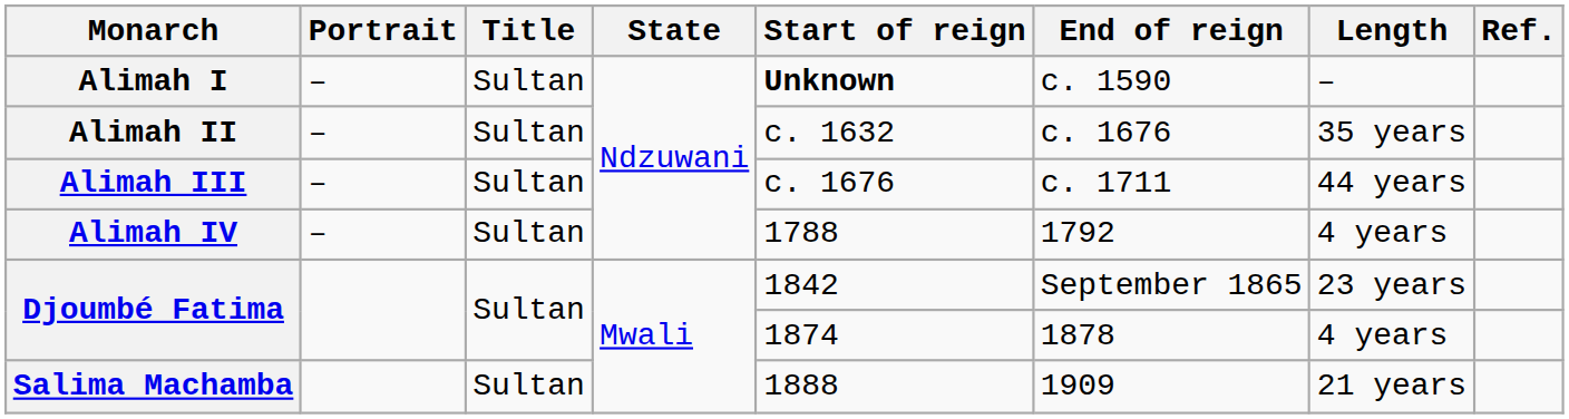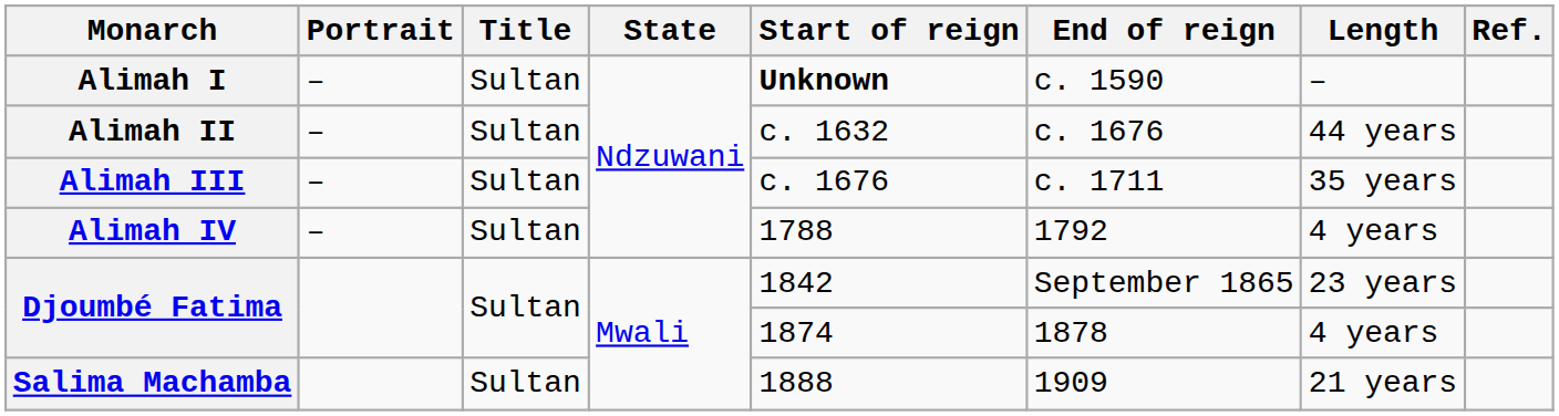 <table class="wikitable sortable">
 <tr>
 <th>Monarch</th>
 <th>Portrait</th>
 <th>Title</th>
 <th>State</th>
 <th>Start of reign</th>
 <th>End of reign</th>
 <th>Length</th>
 <th>Ref.</th>
 </tr>
 <tr>
 <th>Alimah I</th>
 <td>–</td>
 <td>Sultan</td>
 <td rowspan="4"><a href='#'>Ndzuwani</a></td>
 <td><strong>Unknown</strong></td>
 <td>c. 1590</td>
 <td>–</td>
 <td></td>
 </tr>
 <tr>
 <th>Alimah II</th>
 <td>–</td>
 <td>Sultan</td>
 <td>c. 1632</td>
 <td>c. 1676</td>
-<td>35 years</td>
+<td>44 years</td>
 <td></td>
 </tr>
 <tr>
 <th><a href='#'>Alimah III</a></th>
 <td>–</td>
 <td>Sultan</td>
 <td>c. 1676</td>
 <td>c. 1711</td>
-<td>44 years</td>
+<td>35 years</td>
 <td></td>
 </tr>
 <tr>
 <th><a href='#'>Alimah IV</a></th>
 <td>–</td>
 <td>Sultan</td>
 <td>1788</td>
 <td>1792</td>
 <td>4 years</td>
 <td></td>
 </tr>
 <tr>
 <th rowspan="2"><a href='#'>Djoumbé Fatima</a></th>
 <td rowspan="2"></td>
 <td rowspan="2">Sultan</td>
 <td rowspan="3"><a href='#'>Mwali</a></td>
 <td>1842</td>
 <td>September 1865</td>
 <td>23 years</td>
 <td></td>
 </tr>
 <tr>
 <td>1874</td>
 <td>1878</td>
 <td>4 years</td>
 <td></td>
 </tr>
 <tr>
 <th><a href='#'>Salima Machamba</a></th>
 <td></td>
 <td>Sultan</td>
 <td>1888</td>
 <td>1909</td>
 <td>21 years</td>
 <td></td>
 </tr>
 </table>
